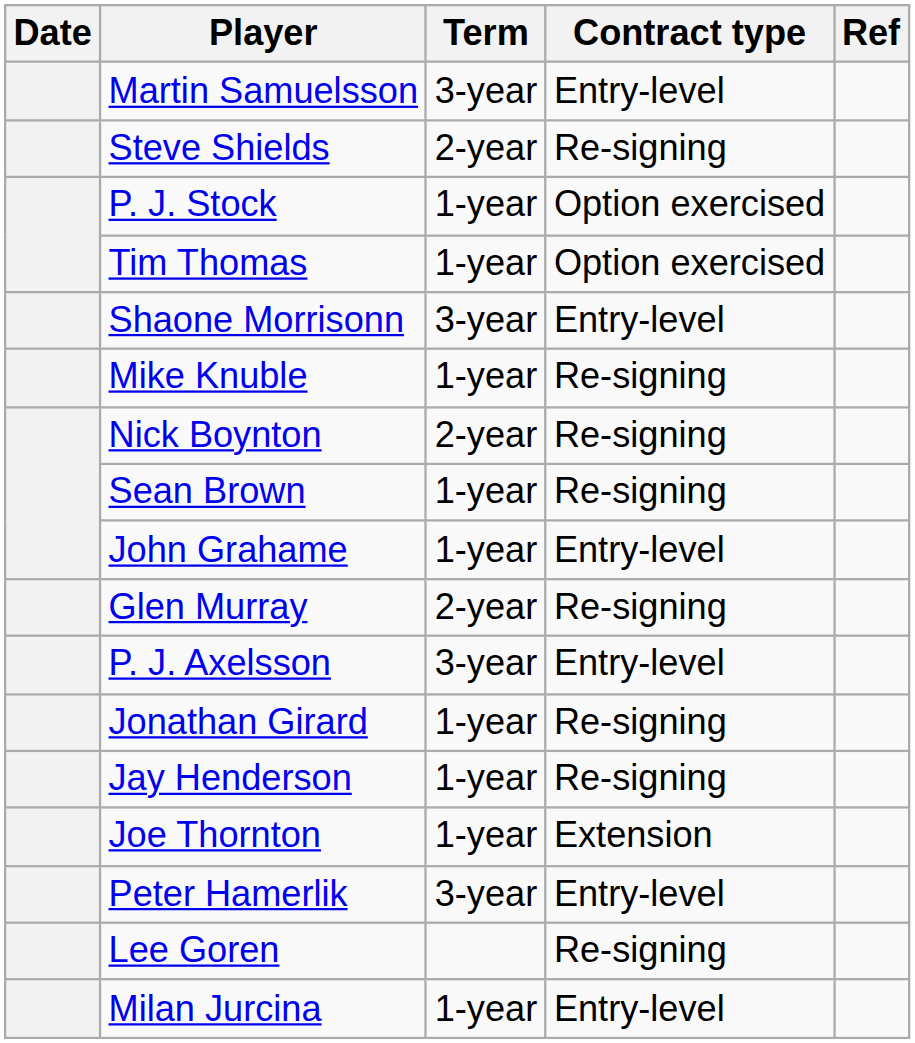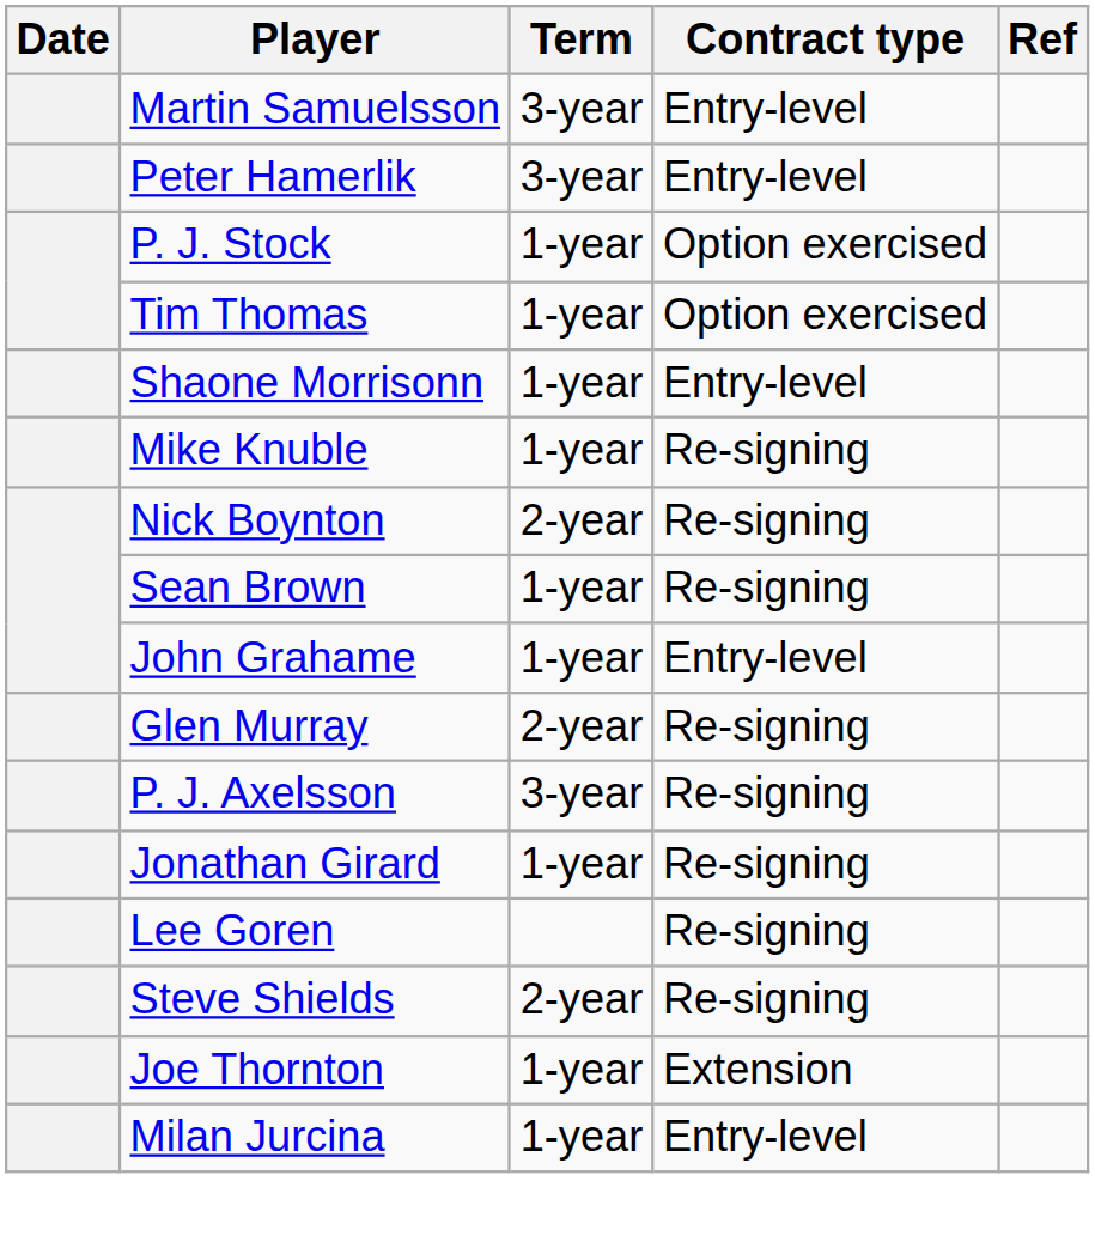 <table class="wikitable plainrowheaders">
 <tr style="background:#ddd; text-align:center;">
 <th>Date</th>
 <th>Player</th>
 <th>Term</th>
 <th>Contract type</th>
 <th>Ref</th>
 </tr>
 <tr>
 <th scope="row"></th>
 <td><a href='#'>Martin Samuelsson</a></td>
 <td>3-year</td>
 <td>Entry-level</td>
 <td></td>
 </tr>
 <tr>
 <th scope="row"></th>
-<td><a href='#'>Steve Shields</a></td>
-<td>2-year</td>
-<td>Re-signing</td>
+<td><a href='#'>Peter Hamerlik</a></td>
+<td>3-year</td>
+<td>Entry-level</td>
 <td></td>
 </tr>
 <tr>
 <th scope="row" rowspan=2></th>
 <td><a href='#'>P. J. Stock</a></td>
 <td>1-year</td>
 <td>Option exercised</td>
 <td></td>
 </tr>
 <tr>
 <td><a href='#'>Tim Thomas</a></td>
 <td>1-year</td>
 <td>Option exercised</td>
 <td></td>
 </tr>
 <tr>
 <th scope="row"></th>
 <td><a href='#'>Shaone Morrisonn</a></td>
-<td>3-year</td>
+<td>1-year</td>
 <td>Entry-level</td>
 <td></td>
 </tr>
 <tr>
 <th scope="row"></th>
 <td><a href='#'>Mike Knuble</a></td>
 <td>1-year</td>
 <td>Re-signing</td>
 <td></td>
 </tr>
 <tr>
 <th scope="row" rowspan=3></th>
 <td><a href='#'>Nick Boynton</a></td>
 <td>2-year</td>
 <td>Re-signing</td>
 <td></td>
 </tr>
 <tr>
 <td><a href='#'>Sean Brown</a></td>
 <td>1-year</td>
 <td>Re-signing</td>
 <td></td>
 </tr>
 <tr>
 <td><a href='#'>John Grahame</a></td>
 <td>1-year</td>
 <td>Entry-level</td>
 <td></td>
 </tr>
 <tr>
 <th scope="row"></th>
 <td><a href='#'>Glen Murray</a></td>
 <td>2-year</td>
 <td>Re-signing</td>
 <td></td>
 </tr>
 <tr>
 <th scope="row"></th>
 <td><a href='#'>P. J. Axelsson</a></td>
 <td>3-year</td>
-<td>Entry-level</td>
+<td>Re-signing</td>
 <td></td>
 </tr>
 <tr>
 <th scope="row"></th>
 <td><a href='#'>Jonathan Girard</a></td>
 <td>1-year</td>
 <td>Re-signing</td>
 <td></td>
 </tr>
 <tr>
 <th scope="row"></th>
-<td><a href='#'>Jay Henderson</a></td>
-<td>1-year</td>
+<td><a href='#'>Lee Goren</a></td>
+<td></td>
+<td>Re-signing</td>
+<td></td>
+</tr>
+<tr>
+<th scope="row"></th>
+<td><a href='#'>Steve Shields</a></td>
+<td>2-year</td>
 <td>Re-signing</td>
 <td></td>
 </tr>
 <tr>
 <th scope="row"></th>
 <td><a href='#'>Joe Thornton</a></td>
 <td>1-year</td>
 <td>Extension</td>
 <td></td>
 </tr>
 <tr>
 <th scope="row"></th>
-<td><a href='#'>Peter Hamerlik</a></td>
-<td>3-year</td>
-<td>Entry-level</td>
-<td></td>
-</tr>
-<tr>
-<th scope="row"></th>
-<td><a href='#'>Lee Goren</a></td>
-<td></td>
-<td>Re-signing</td>
-<td></td>
-</tr>
-<tr>
-<th scope="row"></th>
 <td><a href='#'>Milan Jurcina</a></td>
 <td>1-year</td>
 <td>Entry-level</td>
 <td></td>
 </tr>
 </table>
